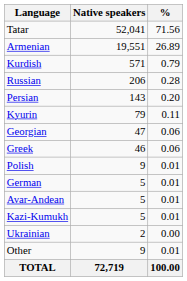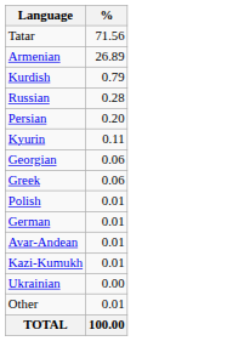 <table class="wikitable sortable">
 <tr>
 <th>Language</th>
-<th>Native speakers</th>
 <th>%</th>
 </tr>
 <tr>
 <td>Tatar</td>
-<td align="right">52,041</td>
 <td align="right">71.56</td>
 </tr>
 <tr>
 <td><a href='#'>Armenian</a></td>
-<td align="right">19,551</td>
 <td align="right">26.89</td>
 </tr>
 <tr>
 <td><a href='#'>Kurdish</a></td>
-<td align="right">571</td>
 <td align="right">0.79</td>
 </tr>
 <tr>
 <td><a href='#'>Russian</a></td>
-<td align="right">206</td>
 <td align="right">0.28</td>
 </tr>
 <tr>
 <td><a href='#'>Persian</a></td>
-<td align="right">143</td>
 <td align="right">0.20</td>
 </tr>
 <tr>
 <td><a href='#'>Kyurin</a></td>
-<td align="right">79</td>
 <td align="right">0.11</td>
 </tr>
 <tr>
 <td><a href='#'>Georgian</a></td>
-<td align="right">47</td>
 <td align="right">0.06</td>
 </tr>
 <tr>
 <td><a href='#'>Greek</a></td>
-<td align="right">46</td>
 <td align="right">0.06</td>
 </tr>
 <tr>
 <td><a href='#'>Polish</a></td>
-<td align="right">9</td>
 <td align="right">0.01</td>
 </tr>
 <tr>
 <td><a href='#'>German</a></td>
-<td align="right">5</td>
 <td align="right">0.01</td>
 </tr>
 <tr>
 <td><a href='#'>Avar-Andean</a></td>
-<td align="right">5</td>
 <td align="right">0.01</td>
 </tr>
 <tr>
 <td><a href='#'>Kazi-Kumukh</a></td>
-<td align="right">5</td>
 <td align="right">0.01</td>
 </tr>
 <tr>
 <td><a href='#'>Ukrainian</a></td>
-<td align="right">2</td>
 <td align="right">0.00</td>
 </tr>
 <tr>
 <td>Other</td>
-<td align="right">9</td>
 <td align="right">0.01</td>
 </tr>
 <tr>
 <th>TOTAL</th>
-<th>72,719</th>
 <th>100.00</th>
 </tr>
 </table>
